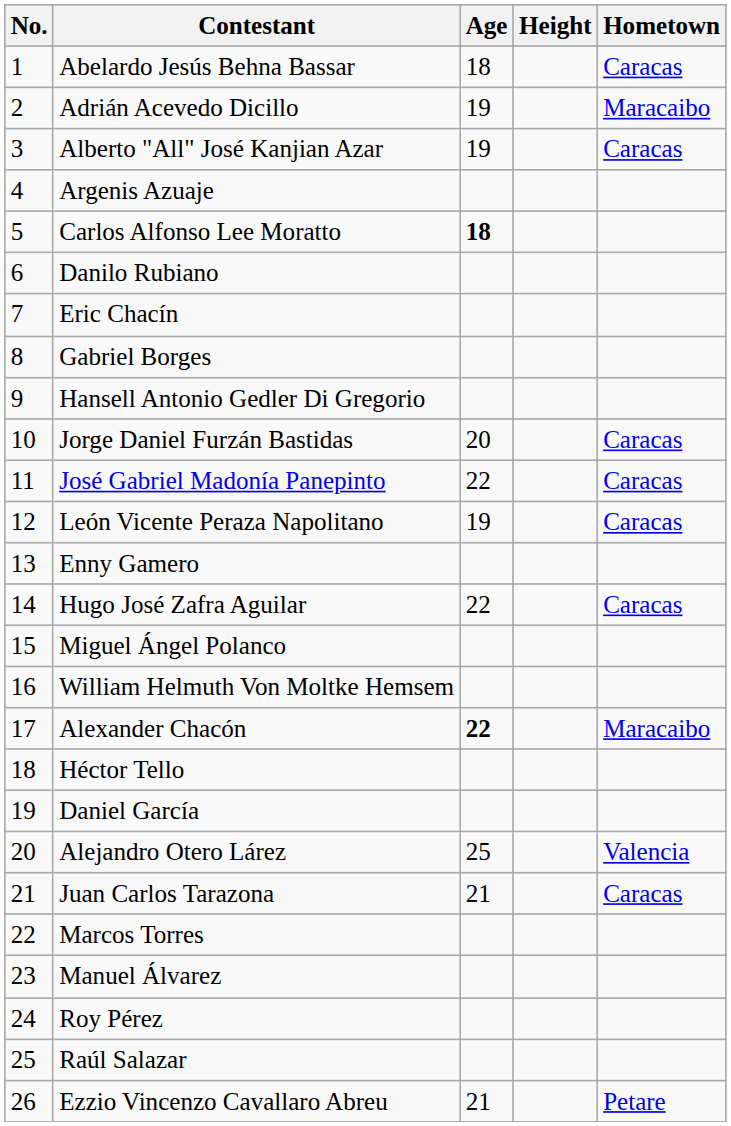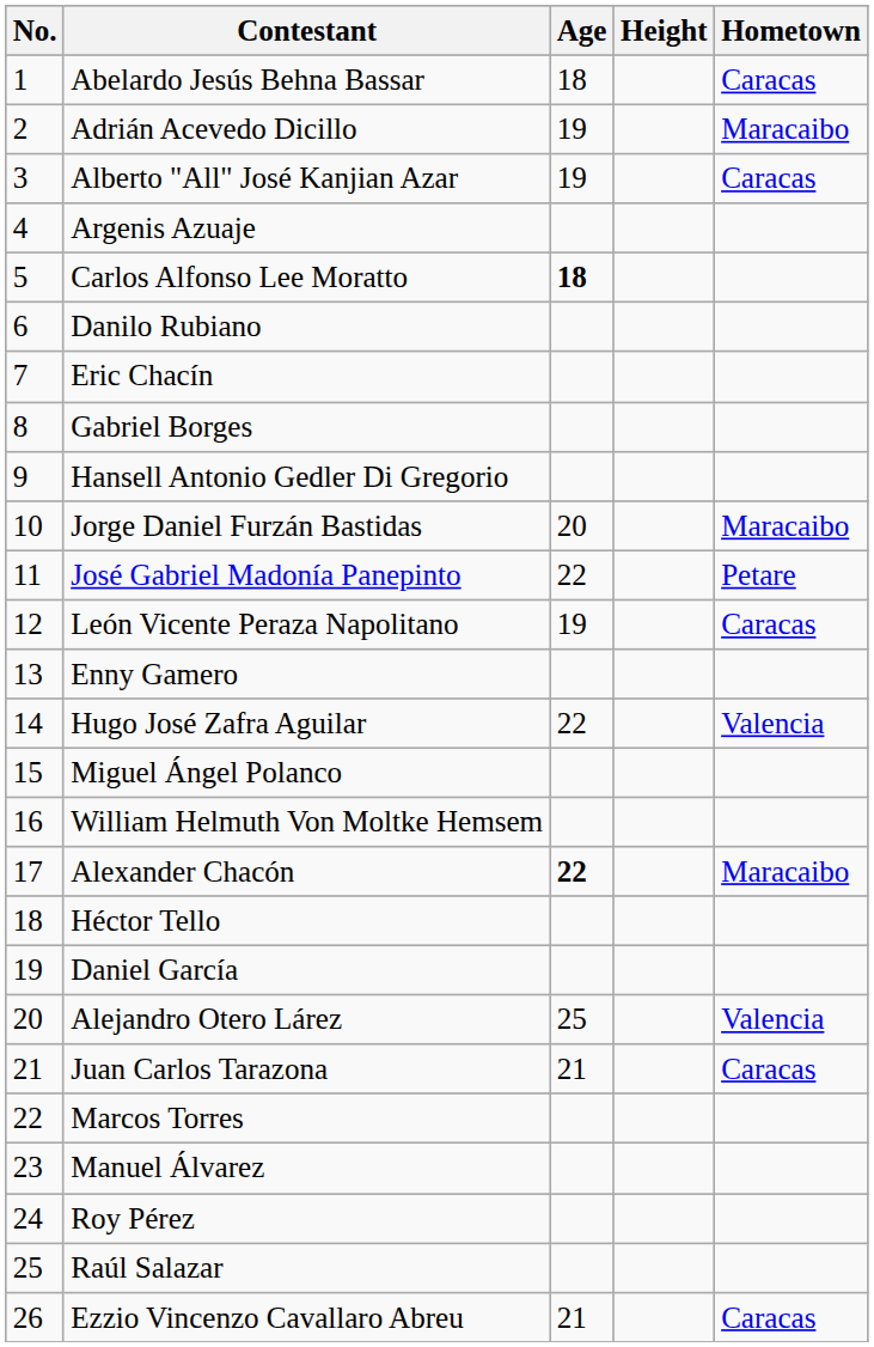 <table class="wikitable sortable" style="font-size:95%;">
 <tr>
 <th>No.</th>
 <th>Contestant</th>
 <th>Age</th>
 <th>Height</th>
 <th>Hometown</th>
 </tr>
 <tr>
 <td>1</td>
 <td>Abelardo Jesús Behna Bassar</td>
 <td>18</td>
 <td></td>
 <td><a href='#'>Caracas</a></td>
 </tr>
 <tr>
 <td>2</td>
 <td>Adrián Acevedo Dicillo</td>
 <td>19</td>
 <td></td>
 <td><a href='#'>Maracaibo</a></td>
 </tr>
 <tr>
 <td>3</td>
 <td>Alberto "All" José Kanjian Azar</td>
 <td>19</td>
 <td></td>
 <td><a href='#'>Caracas</a></td>
 </tr>
 <tr>
 <td>4</td>
 <td>Argenis Azuaje</td>
 <td></td>
 <td></td>
 <td></td>
 </tr>
 <tr>
 <td>5</td>
 <td>Carlos Alfonso Lee Moratto</td>
 <td><strong>18</strong></td>
 <td></td>
 <td></td>
 </tr>
 <tr>
 <td>6</td>
 <td>Danilo Rubiano</td>
 <td></td>
 <td></td>
 <td></td>
 </tr>
 <tr>
 <td>7</td>
 <td>Eric Chacín</td>
 <td></td>
 <td></td>
 <td></td>
 </tr>
 <tr>
 <td>8</td>
 <td>Gabriel Borges</td>
 <td></td>
 <td></td>
 <td></td>
 </tr>
 <tr>
 <td>9</td>
 <td>Hansell Antonio Gedler Di Gregorio</td>
 <td></td>
 <td></td>
 <td></td>
 </tr>
 <tr>
 <td>10</td>
 <td>Jorge Daniel Furzán Bastidas</td>
 <td>20</td>
 <td></td>
-<td><a href='#'>Caracas</a></td>
+<td><a href='#'>Maracaibo</a></td>
 </tr>
 <tr>
 <td>11</td>
 <td><a href='#'>José Gabriel Madonía Panepinto</a></td>
 <td>22</td>
 <td></td>
-<td><a href='#'>Caracas</a></td>
+<td><a href='#'>Petare</a></td>
 </tr>
 <tr>
 <td>12</td>
 <td>León Vicente Peraza Napolitano</td>
 <td>19</td>
 <td></td>
 <td><a href='#'>Caracas</a></td>
 </tr>
 <tr>
 <td>13</td>
 <td>Enny Gamero</td>
 <td></td>
 <td></td>
 <td></td>
 </tr>
 <tr>
 <td>14</td>
 <td>Hugo José Zafra Aguilar</td>
 <td>22</td>
 <td></td>
-<td><a href='#'>Caracas</a></td>
+<td><a href='#'>Valencia</a></td>
 </tr>
 <tr>
 <td>15</td>
 <td>Miguel Ángel Polanco</td>
 <td></td>
 <td></td>
 <td></td>
 </tr>
 <tr>
 <td>16</td>
 <td>William Helmuth Von Moltke Hemsem</td>
 <td></td>
 <td></td>
 <td></td>
 </tr>
 <tr>
 <td>17</td>
 <td>Alexander Chacón</td>
 <td><strong>22</strong></td>
 <td></td>
 <td><a href='#'>Maracaibo</a></td>
 </tr>
 <tr>
 <td>18</td>
 <td>Héctor Tello</td>
 <td></td>
 <td></td>
 <td></td>
 </tr>
 <tr>
 <td>19</td>
 <td>Daniel García</td>
 <td></td>
 <td></td>
 <td></td>
 </tr>
 <tr>
 <td>20</td>
 <td>Alejandro Otero Lárez</td>
 <td>25</td>
 <td></td>
 <td><a href='#'>Valencia</a></td>
 </tr>
 <tr>
 <td>21</td>
 <td>Juan Carlos Tarazona</td>
 <td>21</td>
 <td></td>
 <td><a href='#'>Caracas</a></td>
 </tr>
 <tr>
 <td>22</td>
 <td>Marcos Torres</td>
 <td></td>
 <td></td>
 <td></td>
 </tr>
 <tr>
 <td>23</td>
 <td>Manuel Álvarez</td>
 <td></td>
 <td></td>
 <td></td>
 </tr>
 <tr>
 <td>24</td>
 <td>Roy Pérez</td>
 <td></td>
 <td></td>
 <td></td>
 </tr>
 <tr>
 <td>25</td>
 <td>Raúl Salazar</td>
 <td></td>
 <td></td>
 <td></td>
 </tr>
 <tr>
 <td>26</td>
 <td>Ezzio Vincenzo Cavallaro Abreu</td>
 <td>21</td>
 <td></td>
-<td><a href='#'>Petare</a></td>
+<td><a href='#'>Caracas</a></td>
 </tr>
 </table>
